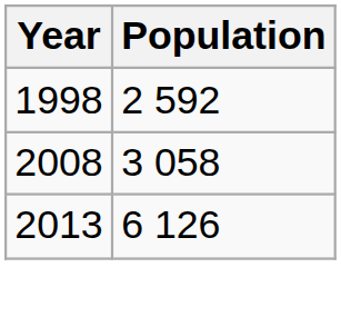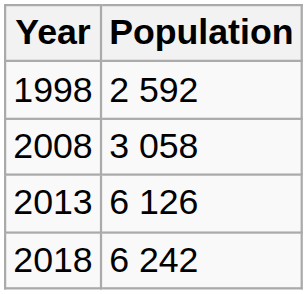 <table class="wikitable">
 <tr>
 <th>Year</th>
 <th>Population</th>
 </tr>
 <tr>
 <td>1998</td>
 <td>2 592</td>
 </tr>
 <tr>
 <td>2008</td>
 <td>3 058</td>
 </tr>
 <tr>
 <td>2013</td>
 <td>6 126</td>
 </tr>
+<tr>
+<td>2018</td>
+<td>6 242</td>
+</tr>
 </table>
